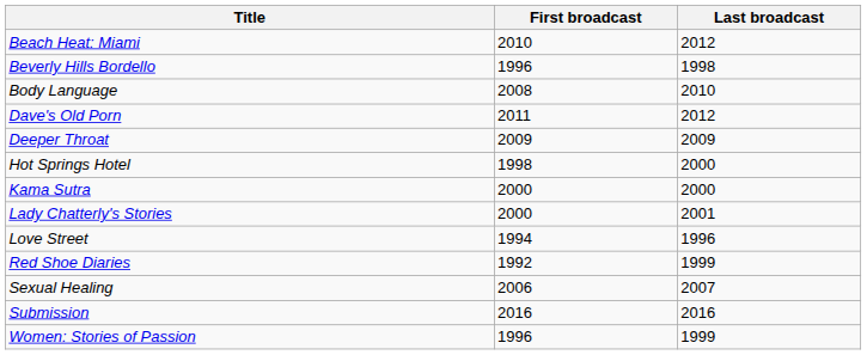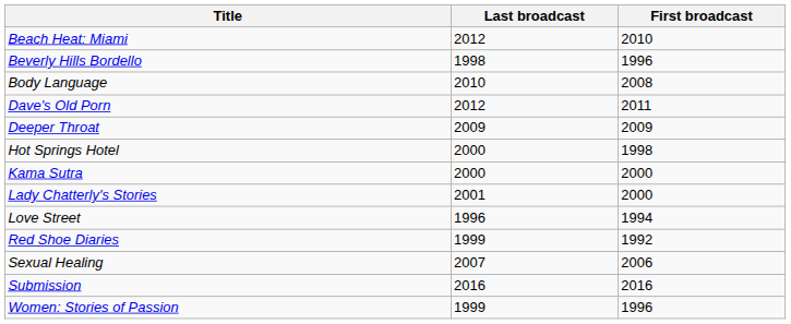 <table class="wikitable sortable" style="width:100%;">
 <tr>
 <th style="width:40%;">Title</th>
+<th style="width:15%;">Last broadcast</th>
 <th style="width:15%;">First broadcast</th>
-<th style="width:15%;">Last broadcast</th>
 </tr>
 <tr>
 <td><em><a href='#'>Beach Heat: Miami</a></em></td>
+<td>2012</td>
 <td>2010</td>
-<td>2012</td>
 </tr>
 <tr>
 <td><em><a href='#'>Beverly Hills Bordello</a></em></td>
+<td>1998</td>
 <td>1996</td>
-<td>1998</td>
 </tr>
 <tr>
 <td><em>Body Language</em></td>
+<td>2010</td>
 <td>2008</td>
-<td>2010</td>
 </tr>
 <tr>
 <td><em><a href='#'>Dave's Old Porn</a></em></td>
+<td>2012</td>
 <td>2011</td>
-<td>2012</td>
 </tr>
 <tr>
 <td><em><a href='#'>Deeper Throat</a></em></td>
 <td>2009</td>
 <td>2009</td>
 </tr>
 <tr>
 <td><em>Hot Springs Hotel</em></td>
+<td>2000</td>
 <td>1998</td>
-<td>2000</td>
 </tr>
 <tr>
 <td><em><a href='#'>Kama Sutra</a></em></td>
 <td>2000</td>
 <td>2000</td>
 </tr>
 <tr>
 <td><em><a href='#'>Lady Chatterly's Stories</a></em></td>
+<td>2001</td>
 <td>2000</td>
-<td>2001</td>
 </tr>
 <tr>
 <td><em>Love Street</em></td>
+<td>1996</td>
 <td>1994</td>
-<td>1996</td>
 </tr>
 <tr>
 <td><em><a href='#'>Red Shoe Diaries</a></em></td>
+<td>1999</td>
 <td>1992</td>
-<td>1999</td>
 </tr>
 <tr>
 <td><em>Sexual Healing</em></td>
+<td>2007</td>
 <td>2006</td>
-<td>2007</td>
 </tr>
 <tr>
 <td><em><a href='#'>Submission</a></em></td>
 <td>2016</td>
 <td>2016</td>
 </tr>
 <tr>
 <td><em><a href='#'>Women: Stories of Passion</a></em></td>
+<td>1999</td>
 <td>1996</td>
-<td>1999</td>
 </tr>
 </table>
